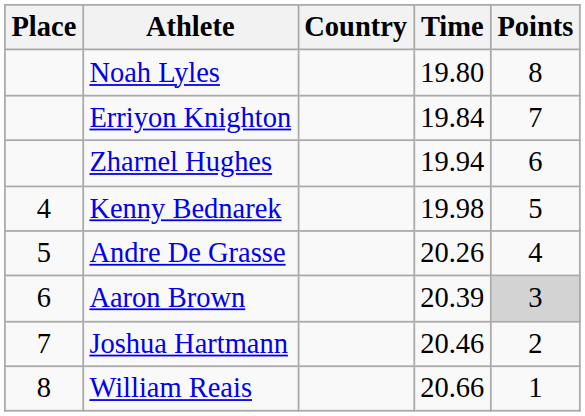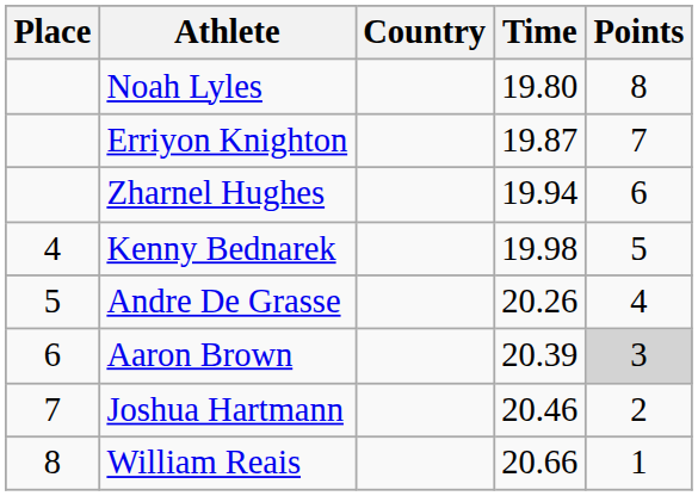 <table class="wikitable">
 <tr>
 <th>Place</th>
 <th>Athlete</th>
 <th>Country</th>
 <th>Time</th>
 <th>Points</th>
 </tr>
 <tr>
 <td align=center></td>
 <td><a href='#'>Noah Lyles</a></td>
 <td></td>
 <td>19.80</td>
 <td align=center>8</td>
 </tr>
 <tr>
 <td align=center></td>
 <td><a href='#'>Erriyon Knighton</a></td>
 <td></td>
-<td>19.84</td>
+<td>19.87</td>
 <td align=center>7</td>
 </tr>
 <tr>
 <td align=center></td>
 <td><a href='#'>Zharnel Hughes</a></td>
 <td></td>
 <td>19.94</td>
 <td align=center>6</td>
 </tr>
 <tr>
 <td align=center>4</td>
 <td><a href='#'>Kenny Bednarek</a></td>
 <td></td>
 <td>19.98</td>
 <td align=center>5</td>
 </tr>
 <tr>
 <td align=center>5</td>
 <td><a href='#'>Andre De Grasse</a></td>
 <td></td>
 <td>20.26</td>
 <td align=center>4</td>
 </tr>
 <tr>
 <td align=center>6</td>
 <td><a href='#'>Aaron Brown</a></td>
 <td></td>
 <td>20.39</td>
 <td align=center style="background: lightgrey;">3</td>
 </tr>
 <tr>
 <td align=center>7</td>
 <td><a href='#'>Joshua Hartmann</a></td>
 <td></td>
 <td>20.46</td>
 <td align=center>2</td>
 </tr>
 <tr>
 <td align=center>8</td>
 <td><a href='#'>William Reais</a></td>
 <td></td>
 <td>20.66</td>
 <td align=center>1</td>
 </tr>
 </table>
